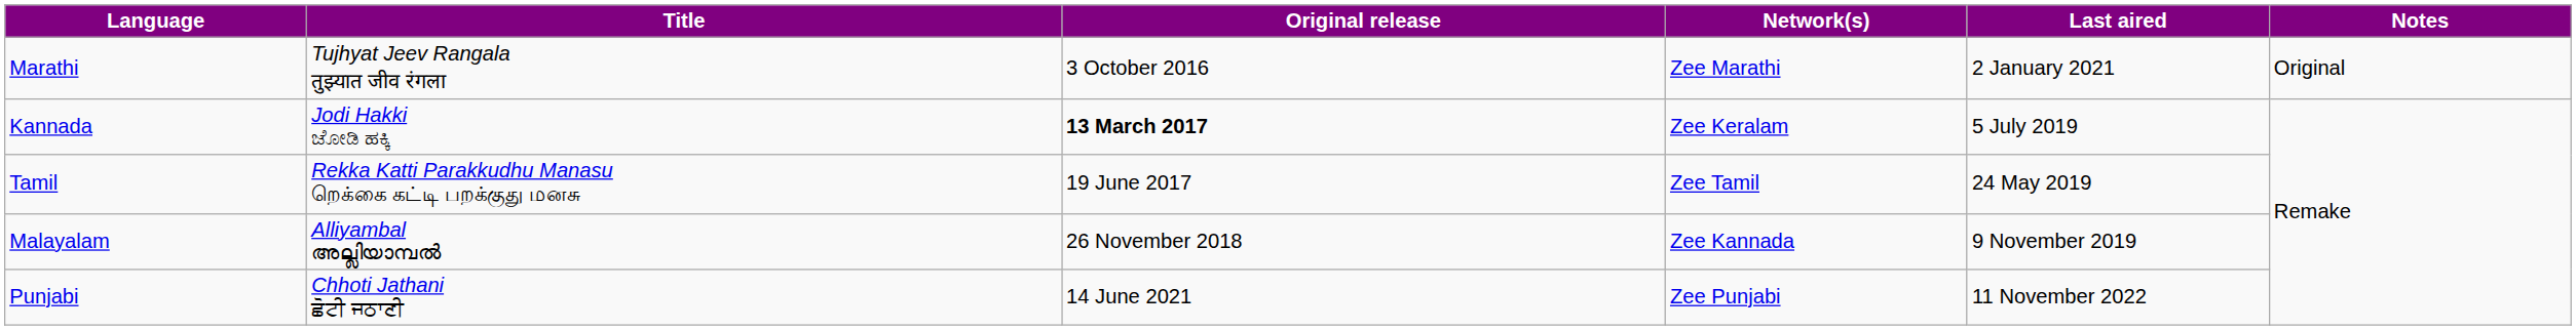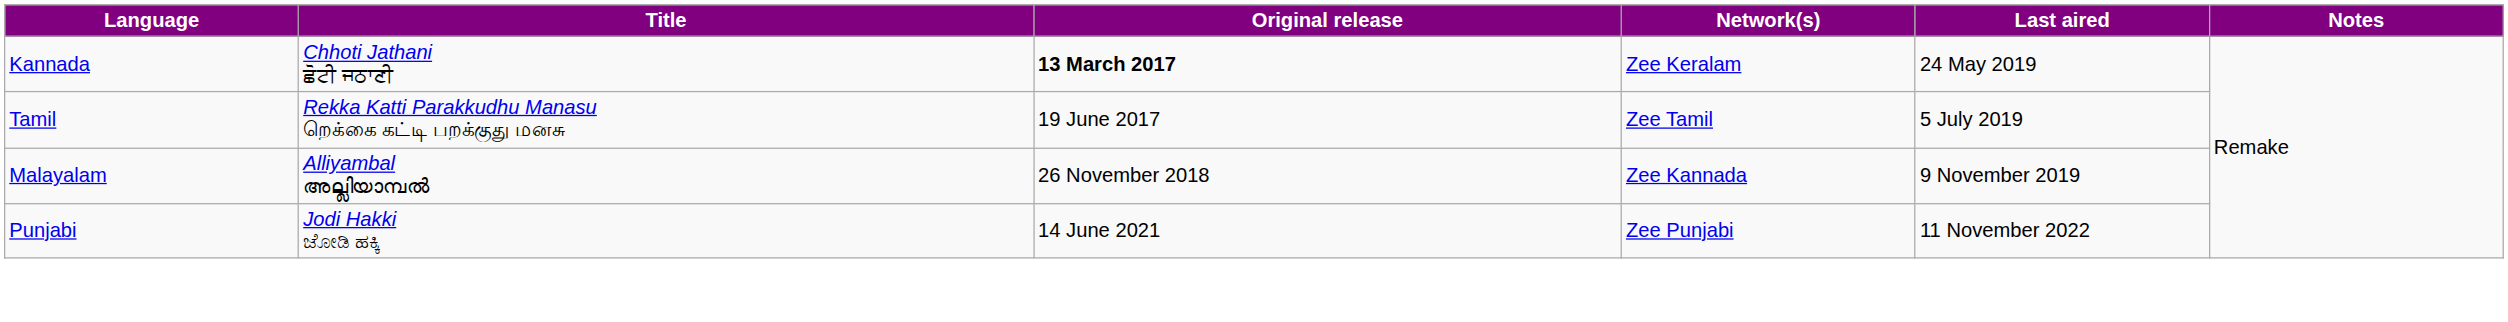 <table class="wikitable" style="width: 100%;">
 <tr style="color:white">
 <th style="background:Purple; width:10%;">Language</th>
 <th style="background:Purple; width:25%;">Title</th>
 <th style="background:Purple; width:20%;">Original release</th>
 <th style="background:Purple; width:10%;">Network(s)</th>
 <th style="background:Purple; width:10%;">Last aired</th>
 <th style="background:Purple; width:10%;">Notes</th>
 </tr>
 <tr>
-<td><a href='#'>Marathi</a></td>
-<td><em>Tujhyat Jeev Rangala</em> <br> तुझ्यात जीव रंगला</td>
-<td>3 October 2016</td>
-<td><a href='#'>Zee Marathi</a></td>
-<td>2 January 2021</td>
-<td>Original</td>
-</tr>
-<tr>
 <td><a href='#'>Kannada</a></td>
-<td><em><a href='#'>Jodi Hakki</a></em> <br> ಜೋಡಿ ಹಕ್ಕಿ</td>
+<td><em><a href='#'>Chhoti Jathani</a></em> <br> ਛੋਟੀ ਜਠਾਣੀ</td>
 <td><strong>13 March 2017</strong></td>
 <td><a href='#'>Zee Keralam</a></td>
-<td>5 July 2019</td>
+<td>24 May 2019</td>
 <td rowspan="4">Remake</td>
 </tr>
 <tr>
 <td><a href='#'>Tamil</a></td>
 <td><em><a href='#'>Rekka Katti Parakkudhu Manasu</a></em> <br> றெக்கை கட்டி பறக்குது மனசு</td>
 <td>19 June 2017</td>
 <td><a href='#'>Zee Tamil</a></td>
-<td>24 May 2019</td>
+<td>5 July 2019</td>
 </tr>
 <tr>
 <td><a href='#'>Malayalam</a></td>
 <td><em><a href='#'>Alliyambal</a></em> <br> അല്ലിയാമ്പൽ</td>
 <td>26 November 2018</td>
 <td><a href='#'>Zee Kannada</a></td>
 <td>9 November 2019</td>
 </tr>
 <tr>
 <td><a href='#'>Punjabi</a></td>
-<td><em><a href='#'>Chhoti Jathani</a></em> <br> ਛੋਟੀ ਜਠਾਣੀ</td>
+<td><em><a href='#'>Jodi Hakki</a></em> <br> ಜೋಡಿ ಹಕ್ಕಿ</td>
 <td>14 June 2021</td>
 <td><a href='#'>Zee Punjabi</a></td>
 <td>11 November 2022</td>
 </tr>
 </table>
